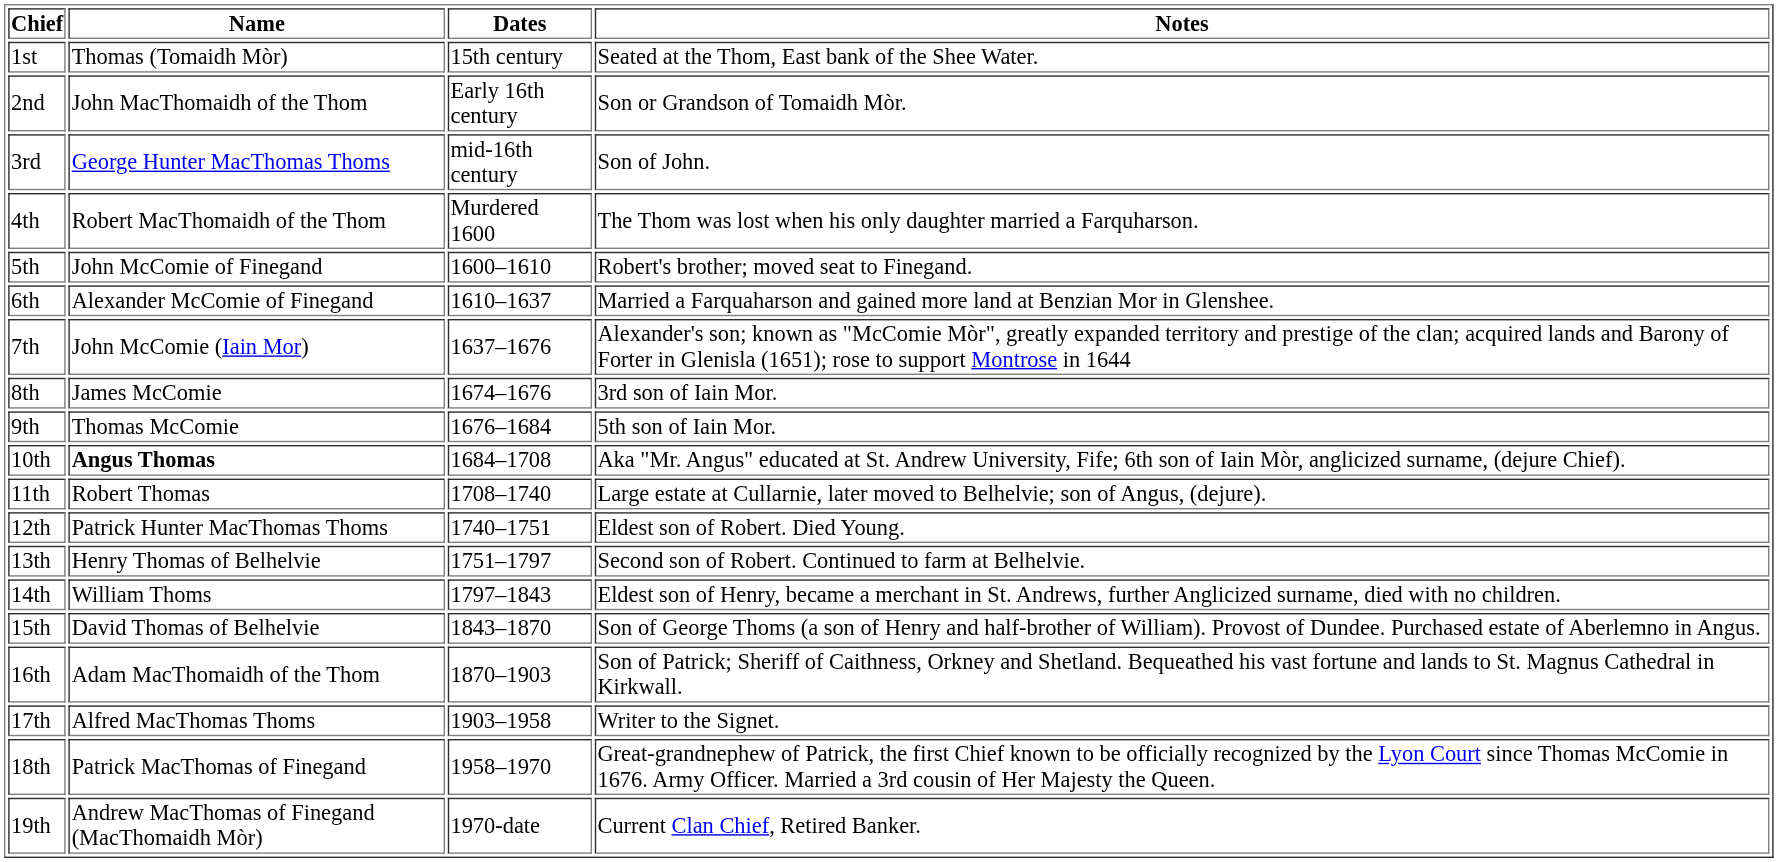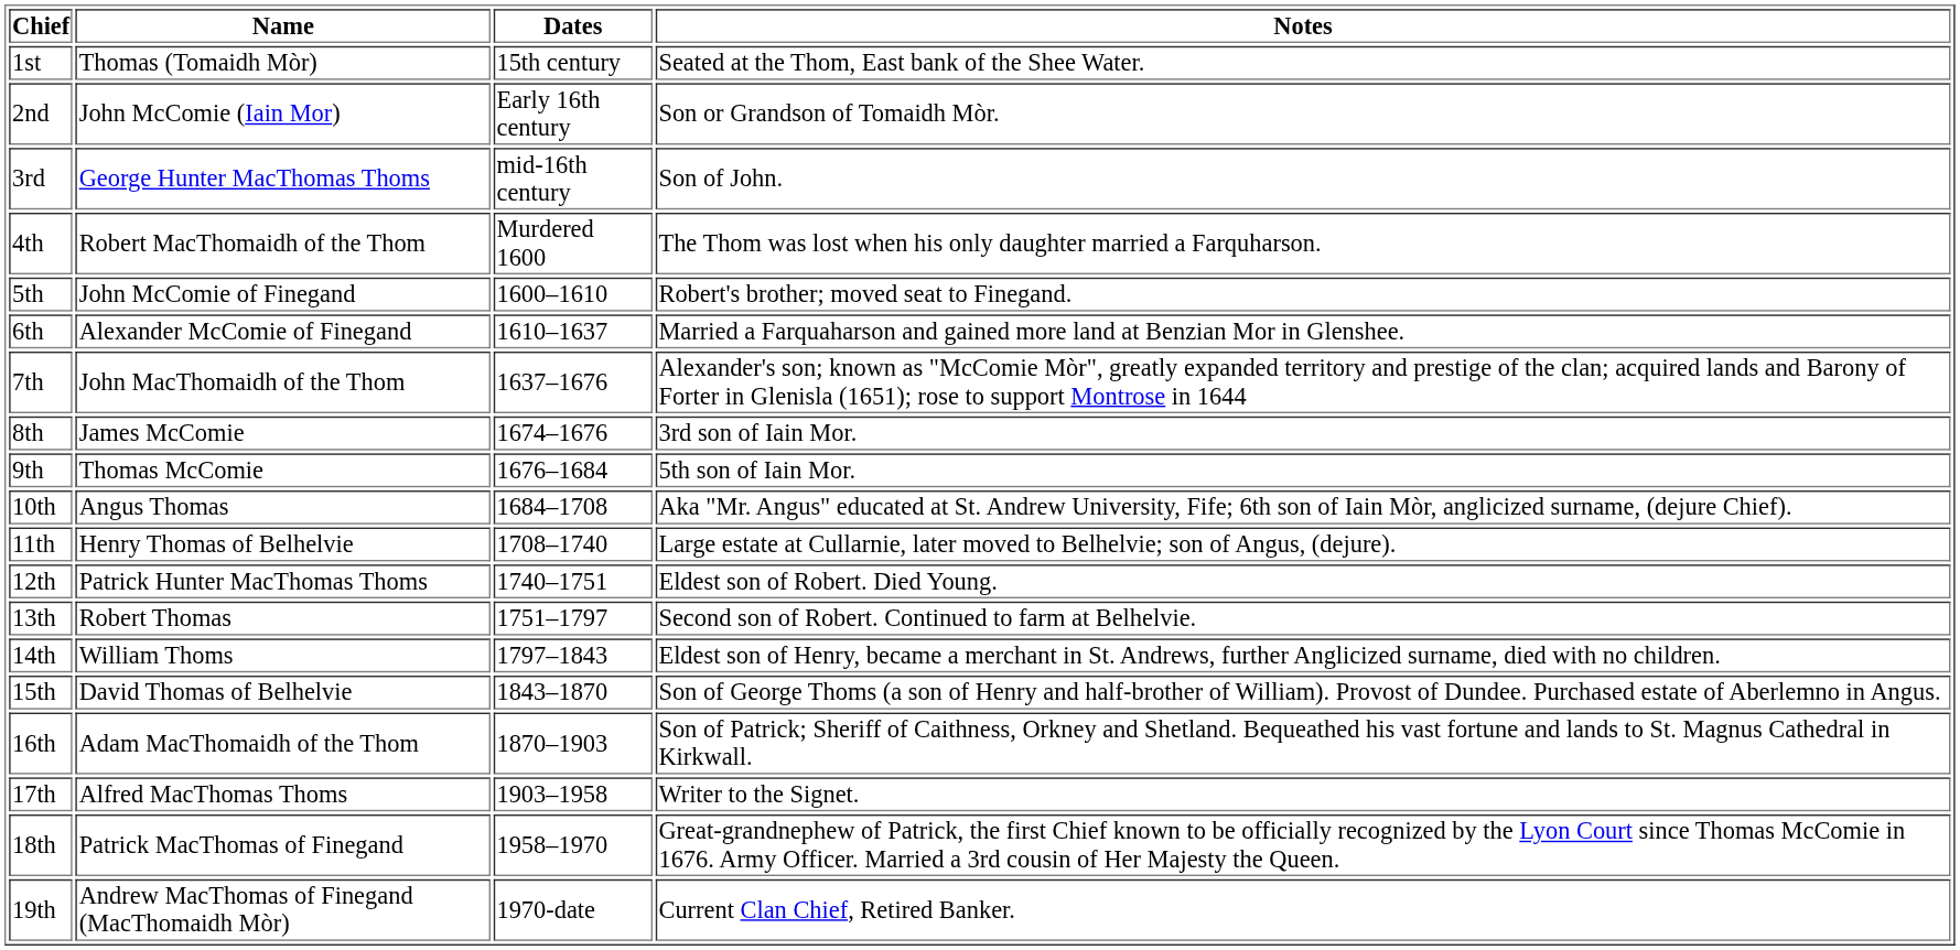 <table border="1">
 <tr>
 <th>Chief</th>
 <th>Name</th>
 <th>Dates</th>
 <th>Notes</th>
 </tr>
 <tr>
 <td>1st</td>
 <td>Thomas (Tomaidh Mòr)</td>
 <td>15th century</td>
 <td>Seated at the Thom, East bank of the Shee Water.</td>
 </tr>
 <tr>
 <td>2nd</td>
-<td>John MacThomaidh of the Thom</td>
+<td>John McComie (<a href='#'>Iain Mor</a>)</td>
 <td>Early 16th century</td>
 <td>Son or Grandson of Tomaidh Mòr.</td>
 </tr>
 <tr>
 <td>3rd</td>
 <td><a href='#'>George Hunter MacThomas Thoms</a></td>
 <td>mid-16th century</td>
 <td>Son of John.</td>
 </tr>
 <tr>
 <td>4th</td>
 <td>Robert MacThomaidh of the Thom</td>
 <td>Murdered 1600</td>
 <td>The Thom was lost when his only daughter married a Farquharson.</td>
 </tr>
 <tr>
 <td>5th</td>
 <td>John McComie of Finegand</td>
 <td>1600–1610</td>
 <td>Robert's brother; moved seat to Finegand.</td>
 </tr>
 <tr>
 <td>6th</td>
 <td>Alexander McComie of Finegand</td>
 <td>1610–1637</td>
 <td>Married a Farquaharson and gained more land at Benzian Mor in Glenshee.</td>
 </tr>
 <tr>
 <td>7th</td>
-<td>John McComie (<a href='#'>Iain Mor</a>)</td>
+<td>John MacThomaidh of the Thom</td>
 <td>1637–1676</td>
 <td>Alexander's son; known as "McComie Mòr", greatly expanded territory and prestige of the clan; acquired lands and Barony of Forter in Glenisla (1651); rose to support <a href='#'>Montrose</a> in 1644</td>
 </tr>
 <tr>
 <td>8th</td>
 <td>James McComie</td>
 <td>1674–1676</td>
 <td>3rd son of Iain Mor.</td>
 </tr>
 <tr>
 <td>9th</td>
 <td>Thomas McComie</td>
 <td>1676–1684</td>
 <td>5th son of Iain Mor.</td>
 </tr>
 <tr>
 <td>10th</td>
-<td><strong>Angus Thomas</strong></td>
+<td>Angus Thomas</td>
 <td>1684–1708</td>
 <td>Aka "Mr. Angus" educated at St. Andrew University, Fife; 6th son of Iain Mòr, anglicized surname, (dejure Chief).</td>
 </tr>
 <tr>
 <td>11th</td>
-<td>Robert Thomas</td>
+<td>Henry Thomas of Belhelvie</td>
 <td>1708–1740</td>
 <td>Large estate at Cullarnie, later moved to Belhelvie; son of Angus, (dejure).</td>
 </tr>
 <tr>
 <td>12th</td>
 <td>Patrick Hunter MacThomas Thoms</td>
 <td>1740–1751</td>
 <td>Eldest son of Robert. Died Young.</td>
 </tr>
 <tr>
 <td>13th</td>
-<td>Henry Thomas of Belhelvie</td>
+<td>Robert Thomas</td>
 <td>1751–1797</td>
 <td>Second son of Robert. Continued to farm at Belhelvie.</td>
 </tr>
 <tr>
 <td>14th</td>
 <td>William Thoms</td>
 <td>1797–1843</td>
 <td>Eldest son of Henry, became a merchant in St. Andrews, further Anglicized surname, died with no children.</td>
 </tr>
 <tr>
 <td>15th</td>
 <td>David Thomas of Belhelvie</td>
 <td>1843–1870</td>
 <td>Son of George Thoms (a son of Henry and half-brother of William). Provost of Dundee. Purchased estate of Aberlemno in Angus.</td>
 </tr>
 <tr>
 <td>16th</td>
 <td>Adam MacThomaidh of the Thom</td>
 <td>1870–1903</td>
 <td>Son of Patrick; Sheriff of Caithness, Orkney and Shetland. Bequeathed his vast fortune and lands to St. Magnus Cathedral in Kirkwall.</td>
 </tr>
 <tr>
 <td>17th</td>
 <td>Alfred MacThomas Thoms</td>
 <td>1903–1958</td>
 <td>Writer to the Signet.</td>
 </tr>
 <tr>
 <td>18th</td>
 <td>Patrick MacThomas of Finegand</td>
 <td>1958–1970</td>
 <td>Great-grandnephew of Patrick, the first Chief known to be officially recognized by the <a href='#'>Lyon Court</a> since Thomas McComie in 1676. Army Officer. Married a 3rd cousin of Her Majesty the Queen.</td>
 </tr>
 <tr>
 <td>19th</td>
 <td>Andrew MacThomas of Finegand (MacThomaidh Mòr)</td>
 <td>1970-date</td>
 <td>Current <a href='#'>Clan Chief</a>, Retired Banker.</td>
 </tr>
 </table>
